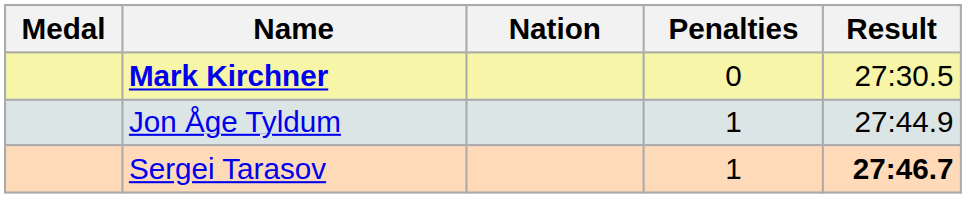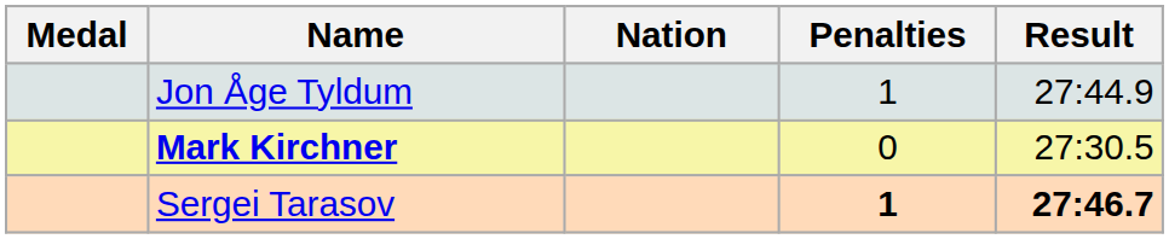 <table class=wikitable style="border:1px solid #AAAAAA;font-size:90%">
 <tr bgcolor="#E4E4E4">
 <th style="border-bottom:1px solid #AAAAAA" width=50>Medal</th>
 <th style="border-bottom:1px solid #AAAAAA" width=160>Name</th>
 <th style="border-bottom:1px solid #AAAAAA" width=80>Nation</th>
 <th style="border-bottom:1px solid #AAAAAA" width=80>Penalties</th>
 <th style="border-bottom:1px solid #AAAAAA" width=60>Result</th>
 </tr>
+<tr bgcolor="#DCE5E5">
+<td align="center"></td>
+<td><a href='#'>Jon Åge Tyldum</a></td>
+<td align="center"></td>
+<td align="center">1</td>
+<td align="right">27:44.9</td>
+</tr>
 <tr bgcolor="#F7F6A8">
 <td align="center"></td>
 <td><strong><a href='#'>Mark Kirchner</a></strong></td>
 <td align="center"></td>
 <td align="center">0</td>
 <td align="right">27:30.5</td>
 </tr>
-<tr bgcolor="#DCE5E5">
-<td align="center"></td>
-<td><a href='#'>Jon Åge Tyldum</a></td>
-<td align="center"></td>
-<td align="center">1</td>
-<td align="right">27:44.9</td>
-</tr>
 <tr bgcolor="#FFDAB9">
 <td align="center"></td>
 <td><a href='#'>Sergei Tarasov</a></td>
 <td align="center"> </td>
-<td align="center">1</td>
+<td align="center"><strong>1</strong></td>
 <td align="right"><strong>27:46.7</strong></td>
 </tr>
 </table>
